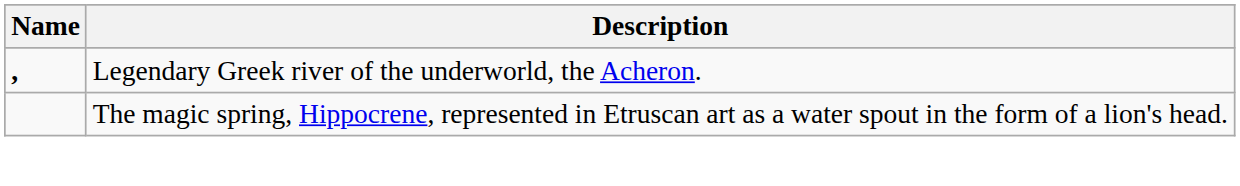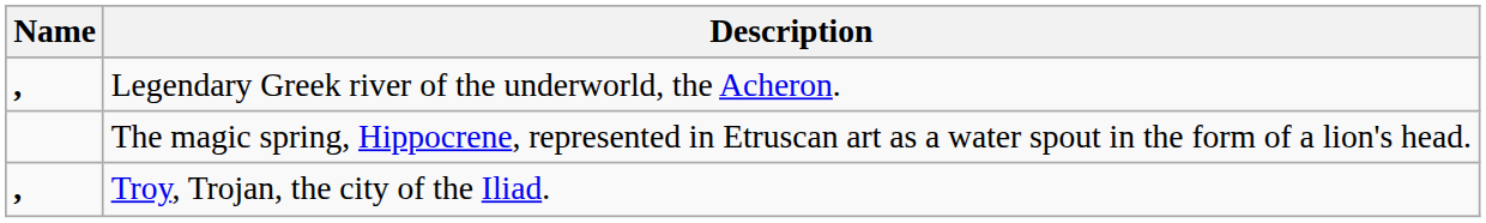 <table class="wikitable">
 <tr>
 <th>Name</th>
 <th>Description</th>
 </tr>
 <tr>
 <td><strong>, </strong></td>
 <td>Legendary Greek river of the underworld, the <a href='#'>Acheron</a>.</td>
 </tr>
 <tr>
 <td><strong></strong></td>
 <td>The magic spring, <a href='#'>Hippocrene</a>, represented in Etruscan art as a water spout in the form of a lion's head.</td>
 </tr>
+<tr>
+<td><strong>, </strong></td>
+<td><a href='#'>Troy</a>, Trojan, the city of the <a href='#'>Iliad</a>.</td>
+</tr>
 </table>
